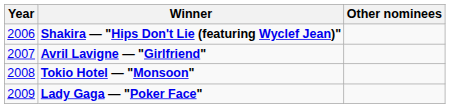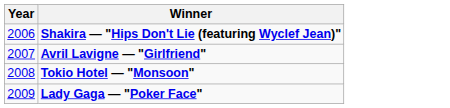 <table class="wikitable">
 <tr>
 <th>Year</th>
 <th>Winner</th>
-<th>Other nominees</th>
 </tr>
 <tr>
 <td><a href='#'>2006</a></td>
 <td><strong><a href='#'>Shakira</a> — "<a href='#'>Hips Don't Lie</a> (featuring <a href='#'>Wyclef Jean</a>)"</strong></td>
-<td></td>
 </tr>
 <tr>
 <td><a href='#'>2007</a></td>
 <td><strong><a href='#'>Avril Lavigne</a> — "<a href='#'>Girlfriend</a>"</strong></td>
-<td></td>
 </tr>
 <tr>
 <td><a href='#'>2008</a></td>
 <td><strong><a href='#'>Tokio Hotel</a> — "<a href='#'>Monsoon</a>"</strong></td>
-<td></td>
 </tr>
 <tr>
 <td><a href='#'>2009</a></td>
 <td><strong><a href='#'>Lady Gaga</a> — "<a href='#'>Poker Face</a>"</strong></td>
-<td></td>
 </tr>
 </table>
